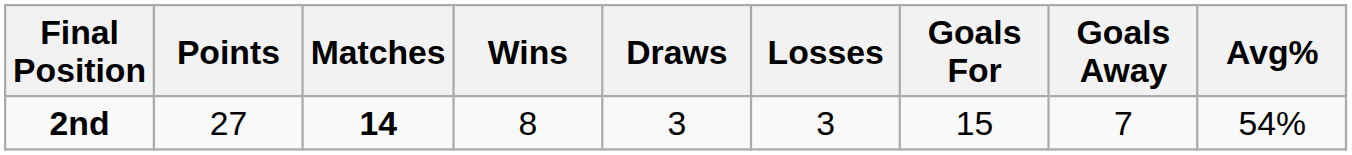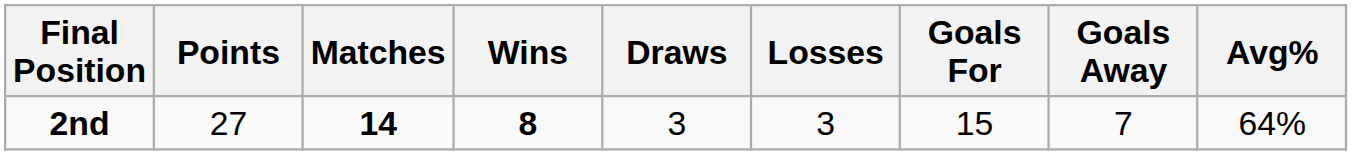 <table class="wikitable" style="font-size: 95%; text-align: center;">
 <tr>
 <th width=60>Final Position</th>
 <th width=60>Points</th>
 <th width=60>Matches</th>
 <th width=60>Wins</th>
 <th width=60>Draws</th>
 <th width=60>Losses</th>
 <th width=60>Goals For</th>
 <th width=60>Goals Away</th>
 <th width=60>Avg%</th>
 </tr>
 <tr>
 <td><strong>2nd</strong></td>
 <td>27</td>
 <td><strong>14</strong></td>
-<td>8</td>
+<td><strong>8</strong></td>
 <td>3</td>
 <td>3</td>
 <td>15</td>
 <td>7</td>
-<td>54%</td>
+<td>64%</td>
 </tr>
 </table>
